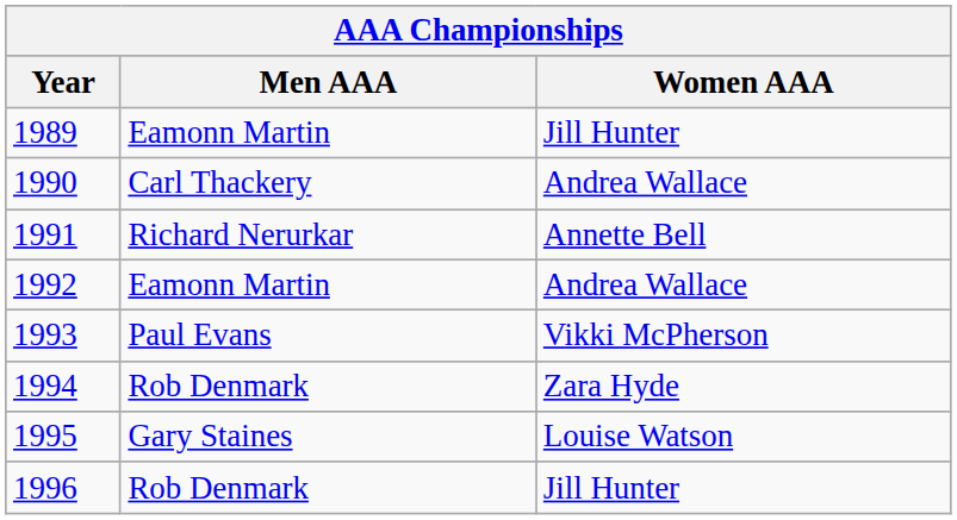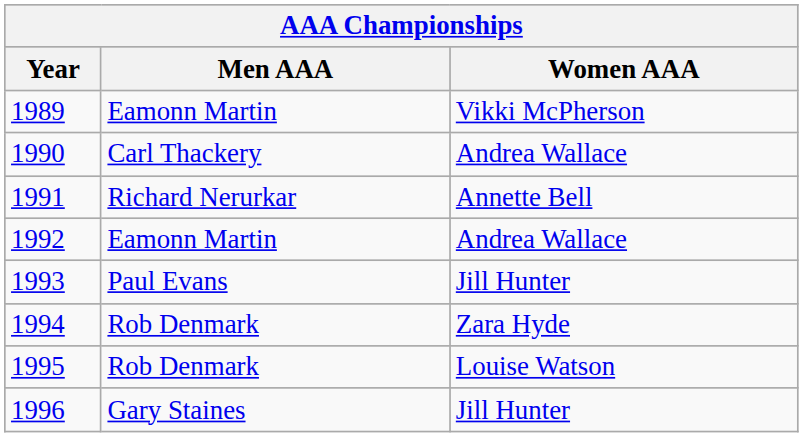 <table class="wikitable">
 <tr>
 <th colspan="3"><a href='#'>AAA Championships</a></th>
 </tr>
 <tr>
 <th width=50>Year</th>
 <th width=200>Men AAA</th>
 <th width=200>Women AAA</th>
 </tr>
 <tr>
 <td><a href='#'>1989</a></td>
 <td><a href='#'>Eamonn Martin</a></td>
-<td><a href='#'>Jill Hunter</a></td>
+<td><a href='#'>Vikki McPherson</a></td>
 </tr>
 <tr>
 <td><a href='#'>1990</a></td>
 <td><a href='#'>Carl Thackery</a></td>
 <td><a href='#'>Andrea Wallace</a></td>
 </tr>
 <tr>
 <td><a href='#'>1991</a></td>
 <td><a href='#'>Richard Nerurkar</a></td>
 <td><a href='#'>Annette Bell</a></td>
 </tr>
 <tr>
 <td><a href='#'>1992</a></td>
 <td><a href='#'>Eamonn Martin</a></td>
 <td><a href='#'>Andrea Wallace</a></td>
 </tr>
 <tr>
 <td><a href='#'>1993</a></td>
 <td><a href='#'>Paul Evans</a></td>
-<td><a href='#'>Vikki McPherson</a></td>
+<td><a href='#'>Jill Hunter</a></td>
 </tr>
 <tr>
 <td><a href='#'>1994</a></td>
 <td><a href='#'>Rob Denmark</a></td>
 <td><a href='#'>Zara Hyde</a></td>
 </tr>
 <tr>
 <td><a href='#'>1995</a></td>
-<td><a href='#'>Gary Staines</a></td>
+<td><a href='#'>Rob Denmark</a></td>
 <td><a href='#'>Louise Watson</a></td>
 </tr>
 <tr>
 <td><a href='#'>1996</a></td>
-<td><a href='#'>Rob Denmark</a></td>
+<td><a href='#'>Gary Staines</a></td>
 <td><a href='#'>Jill Hunter</a></td>
 </tr>
 </table>
